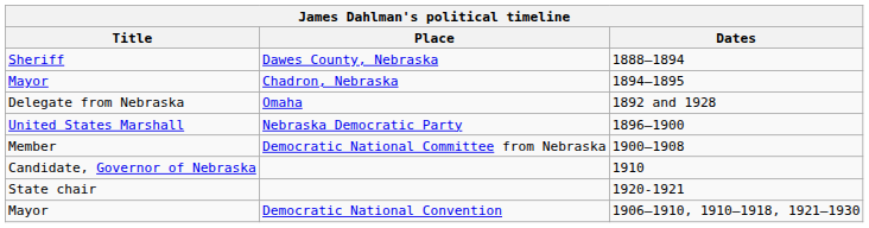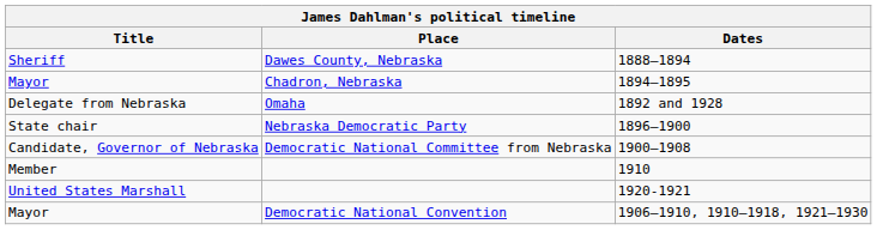 <table class="wikitable">
 <tr>
 <th align="center" colspan="6"><strong>James Dahlman's political timeline</strong></th>
 </tr>
 <tr>
 <th>Title</th>
 <th>Place</th>
 <th>Dates</th>
 </tr>
 <tr>
 <td><a href='#'>Sheriff</a></td>
 <td><a href='#'>Dawes County, Nebraska</a></td>
 <td>1888–1894</td>
 </tr>
 <tr>
 <td><a href='#'>Mayor</a></td>
 <td><a href='#'>Chadron, Nebraska</a></td>
 <td>1894–1895</td>
 </tr>
 <tr>
 <td>Delegate from Nebraska</td>
 <td><a href='#'>Omaha</a></td>
 <td>1892 and 1928</td>
 </tr>
 <tr>
-<td><a href='#'>United States Marshall</a></td>
+<td>State chair</td>
 <td><a href='#'>Nebraska Democratic Party</a></td>
 <td>1896–1900</td>
 </tr>
 <tr>
-<td>Member</td>
+<td>Candidate, <a href='#'>Governor of Nebraska</a></td>
 <td><a href='#'>Democratic National Committee</a> from Nebraska</td>
 <td>1900–1908</td>
 </tr>
 <tr>
-<td>Candidate, <a href='#'>Governor of Nebraska</a></td>
+<td>Member</td>
 <td></td>
 <td>1910</td>
 </tr>
 <tr>
-<td>State chair</td>
+<td><a href='#'>United States Marshall</a></td>
 <td></td>
 <td>1920-1921</td>
 </tr>
 <tr>
 <td>Mayor</td>
 <td><a href='#'>Democratic National Convention</a></td>
 <td>1906–1910, 1910–1918, 1921–1930</td>
 </tr>
 </table>
